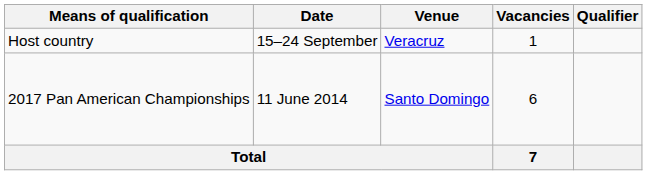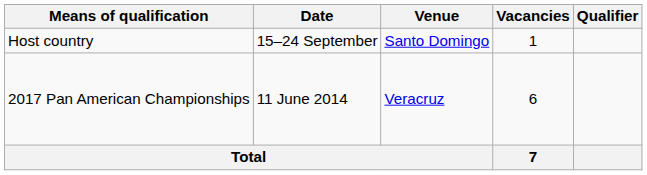 <table class="wikitable">
 <tr>
 <th>Means of qualification</th>
 <th>Date</th>
 <th>Venue</th>
 <th>Vacancies</th>
 <th>Qualifier</th>
 </tr>
 <tr>
 <td>Host country</td>
 <td>15–24 September</td>
-<td> <a href='#'>Veracruz</a></td>
+<td> <a href='#'>Santo Domingo</a></td>
 <td align="center">1</td>
 <td></td>
 </tr>
 <tr>
 <td>2017 Pan American Championships</td>
 <td>11 June 2014</td>
-<td> <a href='#'>Santo Domingo</a></td>
+<td> <a href='#'>Veracruz</a></td>
 <td align="center">6</td>
 <td><br><br><br><br><br></td>
 </tr>
 <tr>
 <th colspan="3">Total</th>
 <th align="center">7</th>
 <th></th>
 </tr>
 </table>
